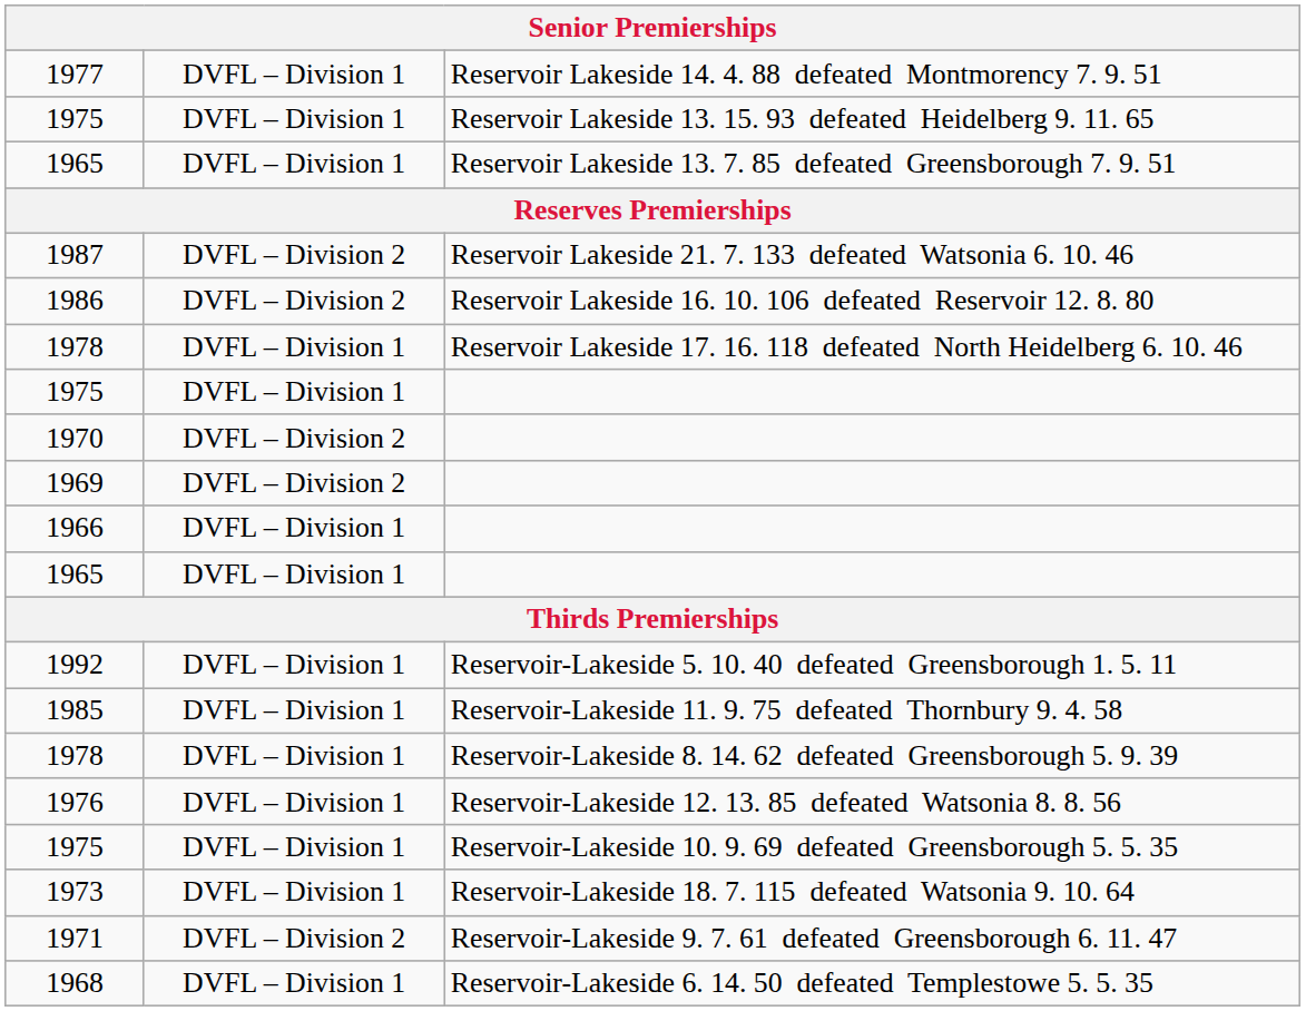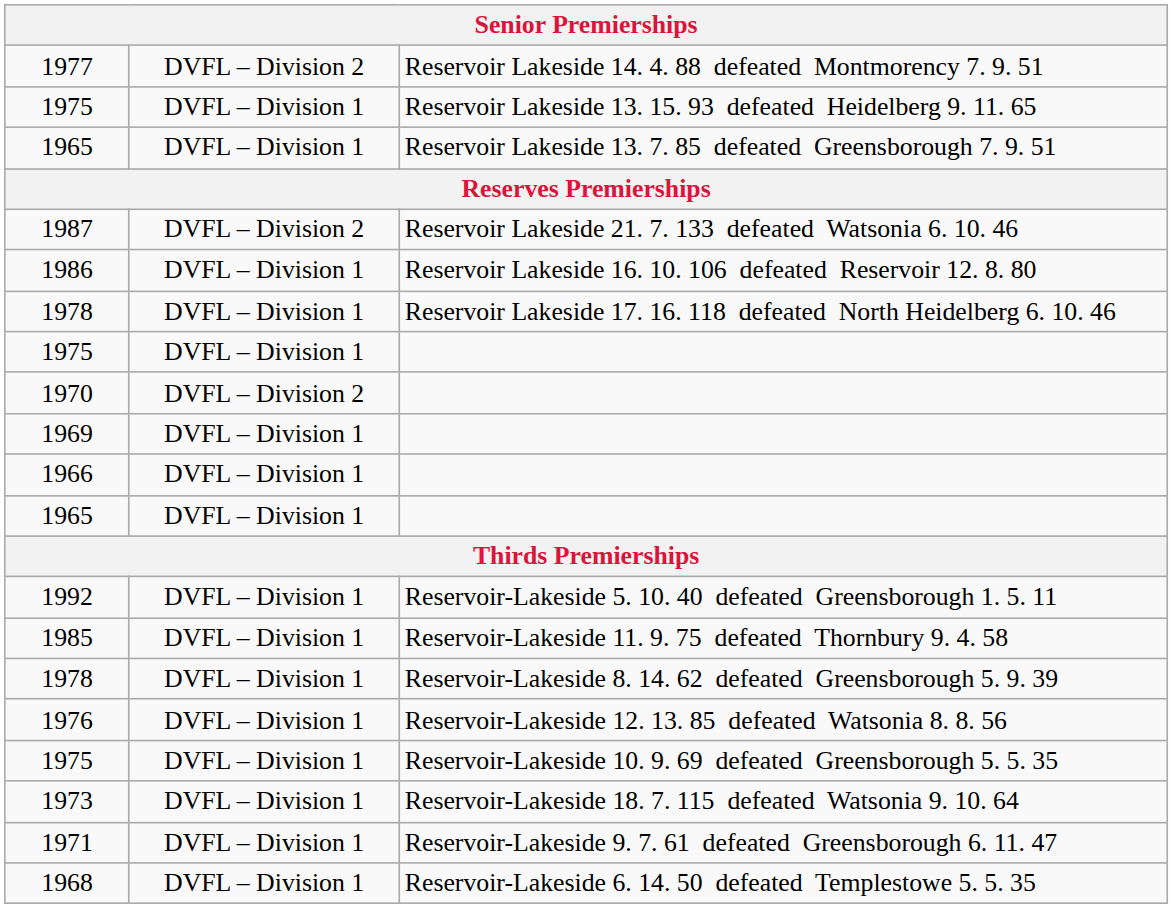 <table class="wikitable">
 <tr>
 <th colspan="3" align="center" style="color:crimson">Senior Premierships</th>
 </tr>
 <tr>
 <td width="70" align="center">1977</td>
-<td width="160" align="center">DVFL – Division 1</td>
+<td align="center">DVFL – Division 2</td>
 <td width="470">Reservoir Lakeside 14. 4. 88  defeated  Montmorency 7. 9. 51</td>
 </tr>
 <tr>
 <td align="center">1975</td>
 <td align="center">DVFL – Division 1</td>
 <td>Reservoir Lakeside 13. 15. 93  defeated  Heidelberg 9. 11. 65</td>
 </tr>
 <tr>
 <td align="center">1965</td>
 <td align="center">DVFL – Division 1</td>
 <td>Reservoir Lakeside 13. 7. 85  defeated  Greensborough 7. 9. 51</td>
 </tr>
 <tr>
 <th colspan="3" align="center" style="color:crimson">Reserves Premierships</th>
 </tr>
 <tr>
 <td align="center">1987</td>
 <td align="center">DVFL – Division 2</td>
 <td>Reservoir Lakeside 21. 7. 133  defeated  Watsonia 6. 10. 46</td>
 </tr>
 <tr>
 <td align="center">1986</td>
-<td align="center">DVFL – Division 2</td>
+<td width="160" align="center">DVFL – Division 1</td>
 <td>Reservoir Lakeside 16. 10. 106  defeated  Reservoir 12. 8. 80</td>
 </tr>
 <tr>
 <td align="center">1978</td>
 <td align="center">DVFL – Division 1</td>
 <td>Reservoir Lakeside 17. 16. 118  defeated  North Heidelberg 6. 10. 46</td>
 </tr>
 <tr>
 <td align="center">1975</td>
 <td align="center">DVFL – Division 1</td>
 <td></td>
 </tr>
 <tr>
 <td align="center">1970</td>
 <td align="center">DVFL – Division 2</td>
 <td></td>
 </tr>
 <tr>
 <td align="center">1969</td>
-<td align="center">DVFL – Division 2</td>
+<td align="center">DVFL – Division 1</td>
 <td></td>
 </tr>
 <tr>
 <td align="center">1966</td>
 <td align="center">DVFL – Division 1</td>
 <td></td>
 </tr>
 <tr>
 <td align="center">1965</td>
 <td align="center">DVFL – Division 1</td>
 <td></td>
 </tr>
 <tr>
 <th colspan="3" align="center" style="color:crimson">Thirds Premierships</th>
 </tr>
 <tr>
 <td align="center">1992</td>
 <td align="center">DVFL – Division 1</td>
 <td>Reservoir-Lakeside 5. 10. 40  defeated  Greensborough 1. 5. 11</td>
 </tr>
 <tr>
 <td align="center">1985</td>
 <td align="center">DVFL – Division 1</td>
 <td>Reservoir-Lakeside 11. 9. 75  defeated  Thornbury 9. 4. 58</td>
 </tr>
 <tr>
 <td align="center">1978</td>
 <td align="center">DVFL – Division 1</td>
 <td>Reservoir-Lakeside 8. 14. 62  defeated  Greensborough 5. 9. 39</td>
 </tr>
 <tr>
 <td align="center">1976</td>
 <td align="center">DVFL – Division 1</td>
 <td>Reservoir-Lakeside 12. 13. 85  defeated  Watsonia 8. 8. 56</td>
 </tr>
 <tr>
 <td align="center">1975</td>
 <td align="center">DVFL – Division 1</td>
 <td>Reservoir-Lakeside 10. 9. 69  defeated  Greensborough 5. 5. 35</td>
 </tr>
 <tr>
 <td align="center">1973</td>
 <td align="center">DVFL – Division 1</td>
 <td>Reservoir-Lakeside 18. 7. 115  defeated  Watsonia 9. 10. 64</td>
 </tr>
 <tr>
 <td align="center">1971</td>
-<td align="center">DVFL – Division 2</td>
+<td align="center">DVFL – Division 1</td>
 <td>Reservoir-Lakeside 9. 7. 61  defeated  Greensborough 6. 11. 47</td>
 </tr>
 <tr>
 <td align="center">1968</td>
 <td align="center">DVFL – Division 1</td>
 <td>Reservoir-Lakeside 6. 14. 50  defeated  Templestowe 5. 5. 35</td>
 </tr>
 </table>
